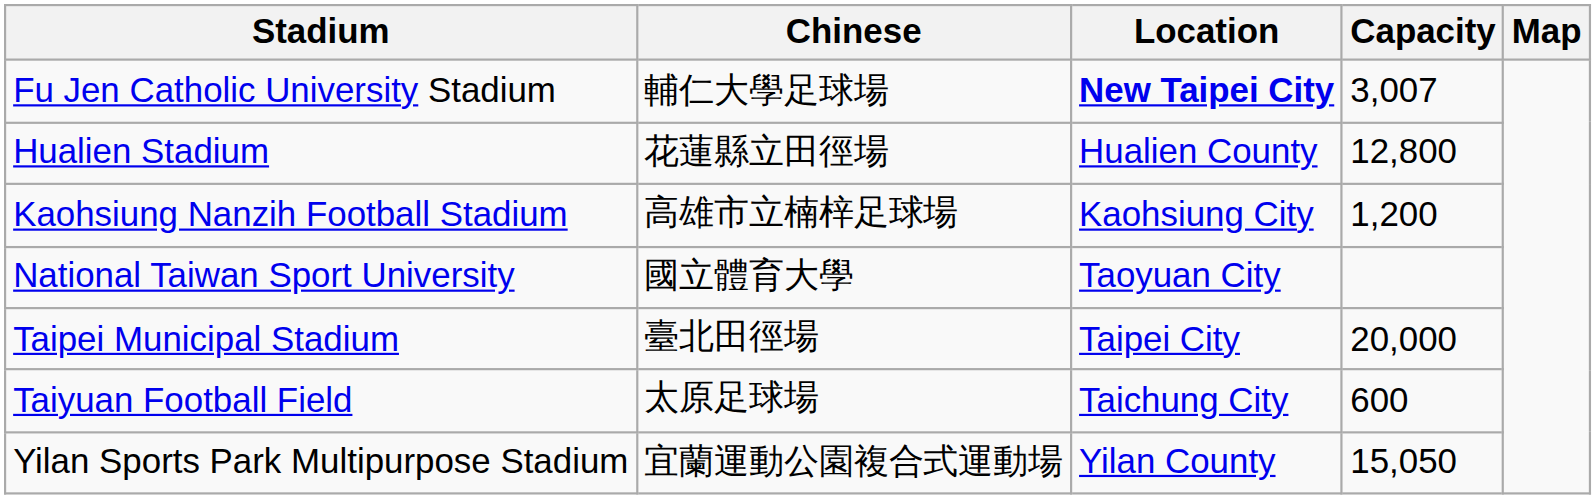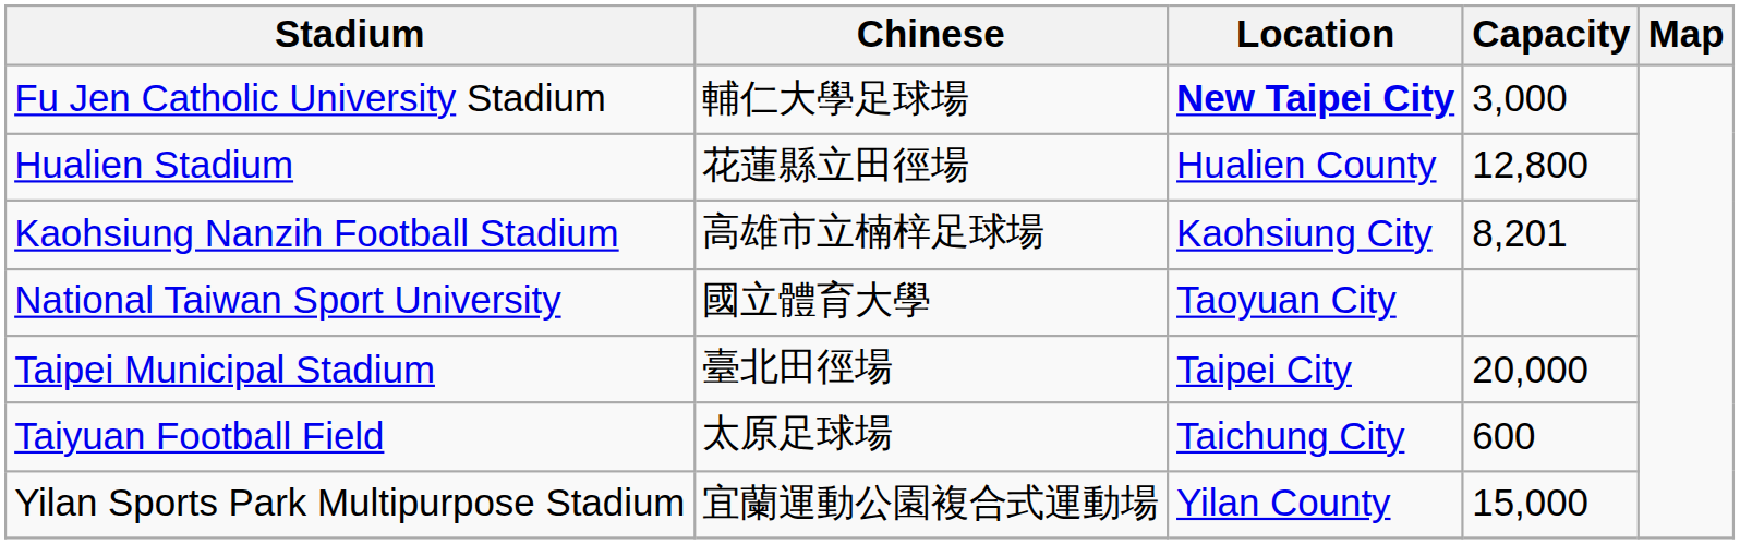 <table class="wikitable sortable">
 <tr>
 <th>Stadium</th>
 <th>Chinese</th>
 <th>Location</th>
 <th>Capacity</th>
 <th>Map</th>
 </tr>
 <tr>
 <td><a href='#'>Fu Jen Catholic University</a> Stadium</td>
 <td>輔仁大學足球場</td>
 <td><strong><a href='#'>New Taipei City</a></strong></td>
-<td>3,007</td>
+<td>3,000</td>
 <td rowspan=11></td>
 </tr>
 <tr>
 <td><a href='#'>Hualien Stadium</a></td>
 <td>花蓮縣立田徑場</td>
 <td><a href='#'>Hualien County</a></td>
 <td>12,800</td>
 </tr>
 <tr>
 <td><a href='#'>Kaohsiung Nanzih Football Stadium</a></td>
 <td>高雄市立楠梓足球場</td>
 <td><a href='#'>Kaohsiung City</a></td>
-<td>1,200</td>
+<td>8,201</td>
 </tr>
 <tr>
 <td><a href='#'>National Taiwan Sport University</a></td>
 <td>國立體育大學</td>
 <td><a href='#'>Taoyuan City</a></td>
 <td></td>
 </tr>
 <tr>
 <td><a href='#'>Taipei Municipal Stadium</a></td>
 <td>臺北田徑場</td>
 <td><a href='#'>Taipei City</a></td>
 <td>20,000</td>
 </tr>
 <tr>
 <td><a href='#'>Taiyuan Football Field</a></td>
 <td>太原足球場</td>
 <td><a href='#'>Taichung City</a></td>
 <td>600</td>
 </tr>
 <tr>
 <td>Yilan Sports Park Multipurpose Stadium</td>
 <td>宜蘭運動公園複合式運動場</td>
 <td><a href='#'>Yilan County</a></td>
-<td>15,050</td>
+<td>15,000</td>
 </tr>
 </table>
